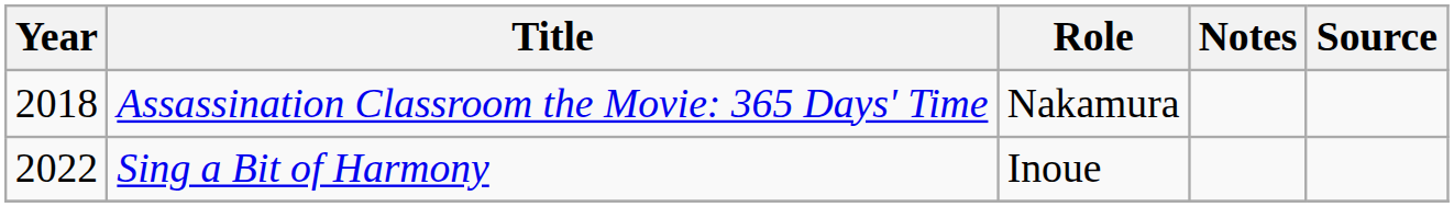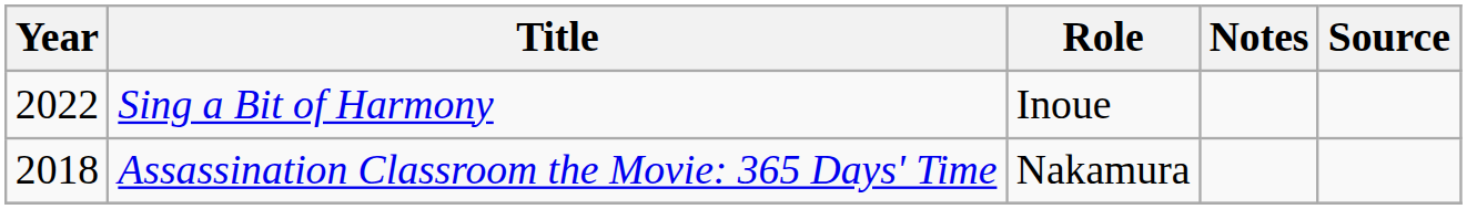 <table class="wikitable sortable plainrowheaders">
 <tr>
 <th>Year</th>
 <th>Title</th>
 <th>Role</th>
 <th class="unsortable">Notes</th>
 <th class="unsortable">Source</th>
 </tr>
 <tr>
+<td>2022</td>
+<td><em><a href='#'>Sing a Bit of Harmony</a></em></td>
+<td>Inoue</td>
+<td></td>
+<td></td>
+</tr>
+<tr>
 <td>2018</td>
 <td><em><a href='#'>Assassination Classroom the Movie: 365 Days' Time</a></em></td>
 <td>Nakamura</td>
 <td></td>
 <td></td>
 </tr>
 <tr>
-<td>2022</td>
-<td><em><a href='#'>Sing a Bit of Harmony</a></em></td>
-<td>Inoue</td>
-<td></td>
-<td></td>
-</tr>
-<tr>
 </tr>
 </table>
